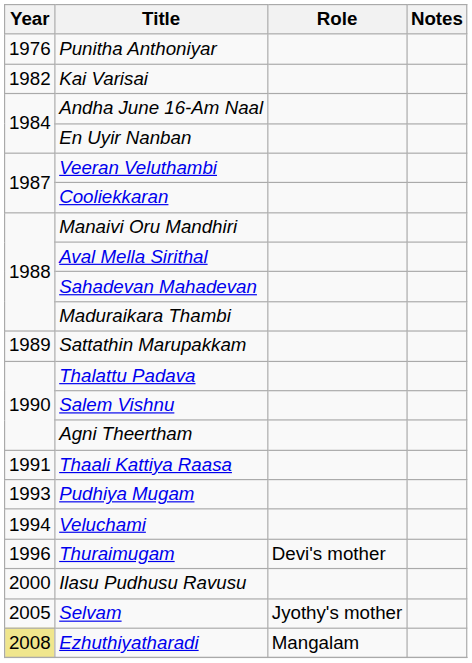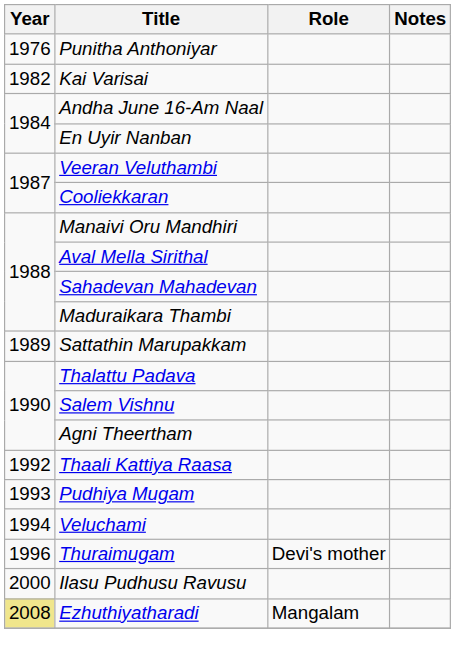 <table class="wikitable sortable">
 <tr>
 <th>Year</th>
 <th>Title</th>
 <th>Role</th>
 <th class="unsortable">Notes</th>
 </tr>
 <tr>
 <td>1976</td>
 <td><em>Punitha Anthoniyar</em></td>
 <td></td>
 <td></td>
 </tr>
 <tr>
 <td>1982</td>
 <td><em>Kai Varisai</em></td>
 <td></td>
 <td></td>
 </tr>
 <tr>
 <td rowspan=2>1984</td>
 <td><em>Andha June 16-Am Naal</em></td>
 <td></td>
 <td></td>
 </tr>
 <tr>
 <td><em>En Uyir Nanban</em></td>
 <td></td>
 <td></td>
 </tr>
 <tr>
 <td rowspan=2>1987</td>
 <td><em><a href='#'>Veeran Veluthambi</a></em></td>
 <td></td>
 <td></td>
 </tr>
 <tr>
 <td><em><a href='#'>Cooliekkaran</a></em></td>
 <td></td>
 <td></td>
 </tr>
 <tr>
 <td rowspan=4>1988</td>
 <td><em>Manaivi Oru Mandhiri</em></td>
 <td></td>
 <td></td>
 </tr>
 <tr>
 <td><em><a href='#'>Aval Mella Sirithal</a></em></td>
 <td></td>
 <td></td>
 </tr>
 <tr>
 <td><em><a href='#'>Sahadevan Mahadevan</a></em></td>
 <td></td>
 <td></td>
 </tr>
 <tr>
 <td><em>Maduraikara Thambi</em></td>
 <td></td>
 <td></td>
 </tr>
 <tr>
 <td>1989</td>
 <td><em>Sattathin Marupakkam</em></td>
 <td></td>
 <td></td>
 </tr>
 <tr>
 <td rowspan=3>1990</td>
 <td><em><a href='#'>Thalattu Padava</a></em></td>
 <td></td>
 <td></td>
 </tr>
 <tr>
 <td><em><a href='#'>Salem Vishnu</a></em></td>
 <td></td>
 <td></td>
 </tr>
 <tr>
 <td><em>Agni Theertham</em></td>
 <td></td>
 <td></td>
 </tr>
 <tr>
-<td>1991</td>
+<td>1992</td>
 <td><em><a href='#'>Thaali Kattiya Raasa</a></em></td>
 <td></td>
 <td></td>
 </tr>
 <tr>
 <td>1993</td>
 <td><em><a href='#'>Pudhiya Mugam</a></em></td>
 <td></td>
 <td></td>
 </tr>
 <tr>
 <td>1994</td>
 <td><em><a href='#'>Veluchami</a></em></td>
 <td></td>
 <td></td>
 </tr>
 <tr>
 <td>1996</td>
 <td><em><a href='#'>Thuraimugam</a></em></td>
 <td>Devi's mother</td>
 <td></td>
 </tr>
 <tr>
 <td>2000</td>
 <td><em>Ilasu Pudhusu Ravusu</em></td>
 <td></td>
 <td></td>
 </tr>
 <tr>
-<td>2005</td>
-<td><em><a href='#'>Selvam</a></em></td>
-<td>Jyothy's mother</td>
-<td></td>
-</tr>
-<tr>
 <td style="background: khaki;">2008</td>
 <td><em><a href='#'>Ezhuthiyatharadi</a></em></td>
 <td>Mangalam</td>
 <td></td>
 </tr>
 <tr>
 </tr>
 </table>
